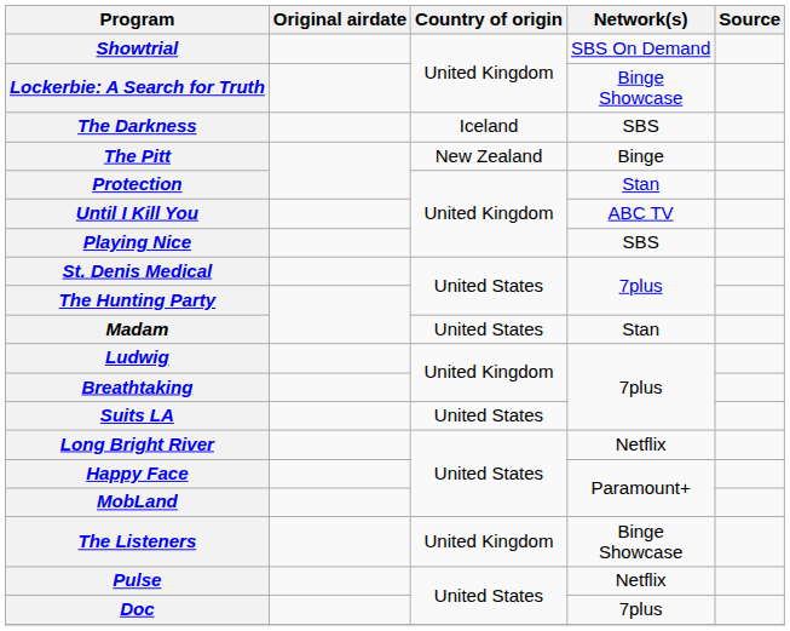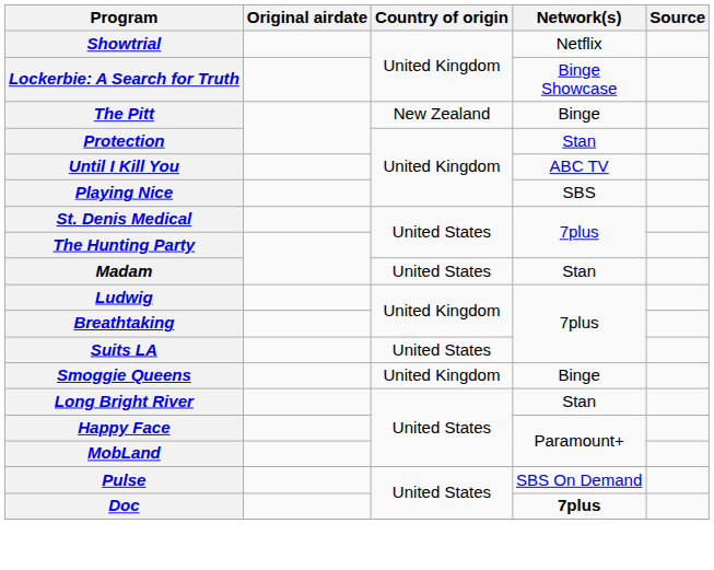 <table class="wikitable plainrowheaders sortable" style="text-align:center">
 <tr>
 <th scope="col">Program</th>
 <th scope="col">Original airdate</th>
 <th scope="col">Country of origin</th>
 <th scope="col">Network(s)</th>
 <th scope="col" class="unsortable">Source</th>
 </tr>
 <tr>
 <th scope="row"><em><a href='#'>Showtrial</a></em></th>
 <td></td>
 <td rowspan=2>United Kingdom</td>
-<td><a href='#'>SBS On Demand</a></td>
+<td>Netflix</td>
 <td></td>
 </tr>
 <tr>
 <th scope="row"><em><a href='#'>Lockerbie: A Search for Truth</a></em></th>
 <td></td>
 <td><a href='#'>Binge</a><br><a href='#'>Showcase</a></td>
-<td></td>
-</tr>
-<tr>
-<th scope="row"><em><a href='#'>The Darkness</a></em></th>
-<td></td>
-<td>Iceland</td>
-<td>SBS</td>
 <td></td>
 </tr>
 <tr>
 <th scope="row"><em><a href='#'>The Pitt</a></em></th>
 <td rowspan=2></td>
 <td>New Zealand</td>
 <td>Binge</td>
 <td></td>
 </tr>
 <tr>
 <th scope="row"><em><a href='#'>Protection</a></em></th>
 <td rowspan=3>United Kingdom</td>
 <td><a href='#'>Stan</a></td>
 <td></td>
 </tr>
 <tr>
 <th scope="row"><em><a href='#'>Until I Kill You</a></em></th>
 <td></td>
 <td><a href='#'>ABC TV</a></td>
 <td></td>
 </tr>
 <tr>
 <th scope="row"><em><a href='#'>Playing Nice</a></em></th>
 <td></td>
 <td>SBS</td>
 <td></td>
 </tr>
 <tr>
 <th scope="row"><em><a href='#'>St. Denis Medical</a></em></th>
 <td></td>
 <td rowspan=2>United States</td>
 <td rowspan=2><a href='#'>7plus</a></td>
 <td></td>
 </tr>
 <tr>
 <th scope="row"><em><a href='#'>The Hunting Party</a></em></th>
 <td rowspan=2></td>
 <td></td>
 </tr>
 <tr>
 <th scope="row"><em>Madam</em></th>
 <td>United States</td>
 <td>Stan</td>
 <td></td>
 </tr>
 <tr>
 <th scope="row"><em><a href='#'>Ludwig</a></em></th>
 <td></td>
 <td rowspan=2>United Kingdom</td>
 <td rowspan=3>7plus</td>
 <td></td>
 </tr>
 <tr>
 <th scope="row"><em><a href='#'>Breathtaking</a></em></th>
 <td></td>
 <td></td>
 </tr>
 <tr>
 <th scope="row"><em><a href='#'>Suits LA</a></em></th>
 <td></td>
 <td>United States</td>
 <td></td>
 </tr>
 <tr>
+<th scope="row"><em><a href='#'>Smoggie Queens</a></em></th>
+<td></td>
+<td>United Kingdom</td>
+<td>Binge</td>
+<td></td>
+</tr>
+<tr>
 <th scope="row"><em><a href='#'>Long Bright River</a></em></th>
 <td></td>
 <td rowspan=3>United States</td>
-<td>Netflix</td>
+<td>Stan</td>
 <td></td>
 </tr>
 <tr>
 <th scope="row"><em><a href='#'>Happy Face</a></em></th>
 <td></td>
 <td rowspan=2>Paramount+</td>
 <td></td>
 </tr>
 <tr>
 <th scope="row"><em><a href='#'>MobLand</a></em></th>
 <td></td>
 <td></td>
 </tr>
 <tr>
-<th scope="row"><em><a href='#'>The Listeners</a></em></th>
-<td></td>
-<td>United Kingdom</td>
-<td>Binge<br>Showcase</td>
-<td></td>
-</tr>
-<tr>
 <th scope="row"><em><a href='#'>Pulse</a></em></th>
 <td></td>
 <td rowspan=2>United States</td>
-<td>Netflix</td>
+<td><a href='#'>SBS On Demand</a></td>
 <td></td>
 </tr>
 <tr>
 <th scope="row"><em><a href='#'>Doc</a></em></th>
 <td></td>
-<td>7plus</td>
+<td><strong>7plus</strong></td>
 <td></td>
 </tr>
 <tr>
 </tr>
 </table>
